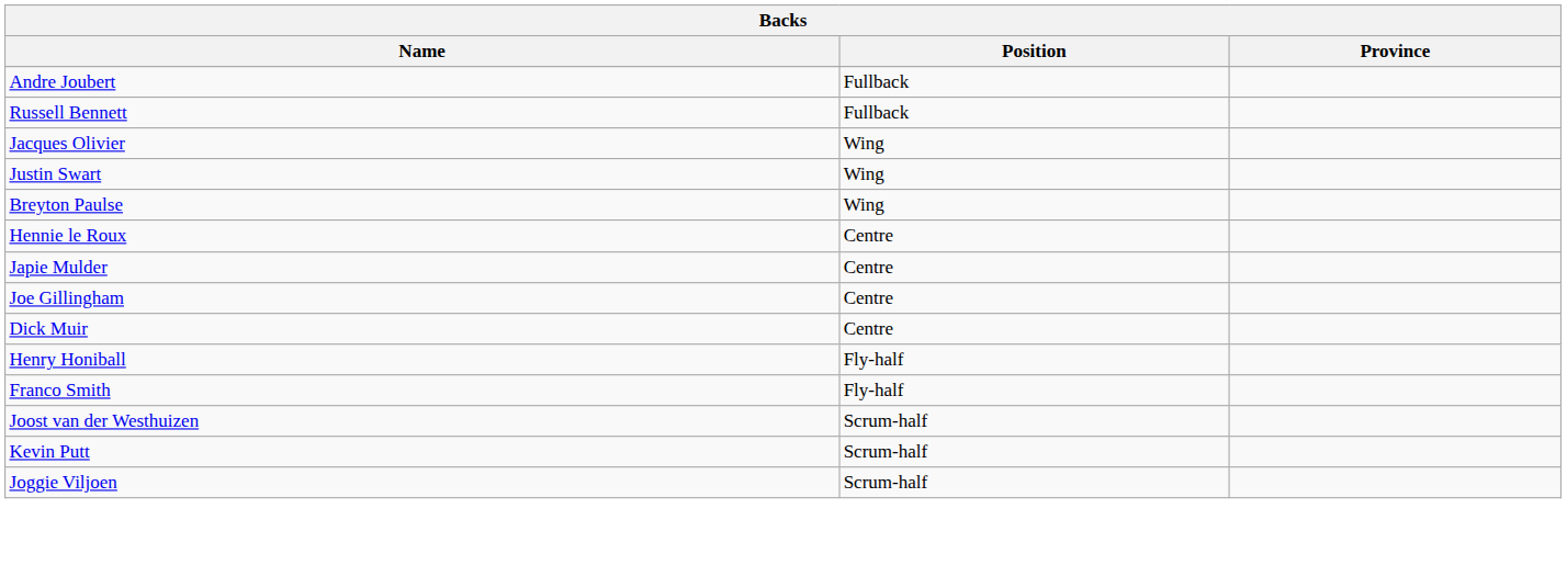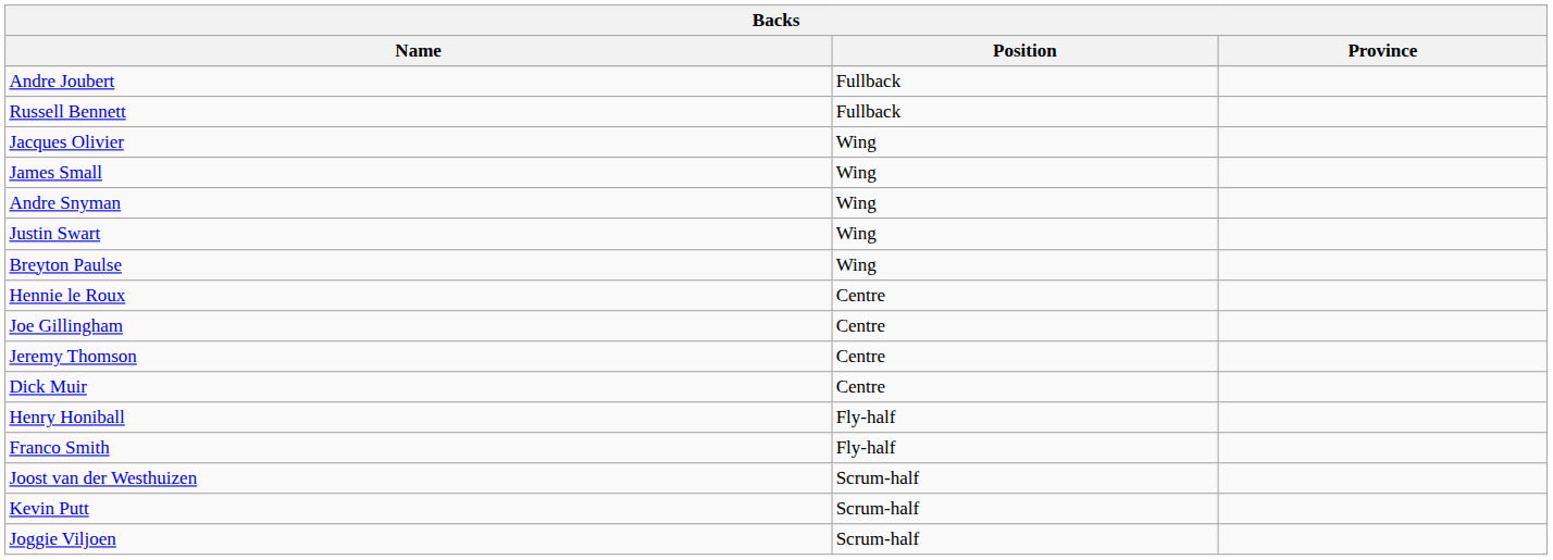 <table class="wikitable" style="font-size:95%; width:80%;">
 <tr>
 <th colspan="3">Backs</th>
 </tr>
 <tr>
 <th>Name</th>
 <th>Position</th>
 <th>Province</th>
 </tr>
 <tr>
 </tr>
 <tr>
 <td><a href='#'>Andre Joubert</a></td>
 <td>Fullback</td>
 <td></td>
 </tr>
 <tr>
 <td><a href='#'>Russell Bennett</a></td>
 <td>Fullback</td>
 <td></td>
 </tr>
 <tr>
 <td><a href='#'>Jacques Olivier</a></td>
 <td>Wing</td>
 <td></td>
 </tr>
 <tr>
+<td><a href='#'>James Small</a></td>
+<td>Wing</td>
+<td></td>
+</tr>
+<tr>
+<td><a href='#'>Andre Snyman</a></td>
+<td>Wing</td>
+<td></td>
+</tr>
+<tr>
 <td><a href='#'>Justin Swart</a></td>
 <td>Wing</td>
 <td></td>
 </tr>
 <tr>
 <td><a href='#'>Breyton Paulse</a></td>
 <td>Wing</td>
 <td></td>
 </tr>
 <tr>
 <td><a href='#'>Hennie le Roux</a></td>
 <td>Centre</td>
 <td></td>
 </tr>
 <tr>
-<td><a href='#'>Japie Mulder</a></td>
+<td><a href='#'>Joe Gillingham</a></td>
 <td>Centre</td>
 <td></td>
 </tr>
 <tr>
-<td><a href='#'>Joe Gillingham</a></td>
+<td><a href='#'>Jeremy Thomson</a></td>
 <td>Centre</td>
 <td></td>
 </tr>
 <tr>
 <td><a href='#'>Dick Muir</a></td>
 <td>Centre</td>
 <td></td>
 </tr>
 <tr>
 <td><a href='#'>Henry Honiball</a></td>
 <td>Fly-half</td>
 <td></td>
 </tr>
 <tr>
 <td><a href='#'>Franco Smith</a></td>
 <td>Fly-half</td>
 <td></td>
 </tr>
 <tr>
 <td><a href='#'>Joost van der Westhuizen</a></td>
 <td>Scrum-half</td>
 <td></td>
 </tr>
 <tr>
 <td><a href='#'>Kevin Putt</a></td>
 <td>Scrum-half</td>
 <td></td>
 </tr>
 <tr>
 <td><a href='#'>Joggie Viljoen</a></td>
 <td>Scrum-half</td>
 <td></td>
 </tr>
 </table>
